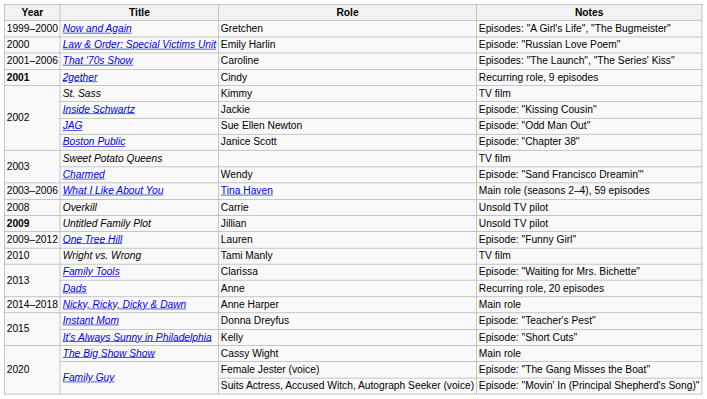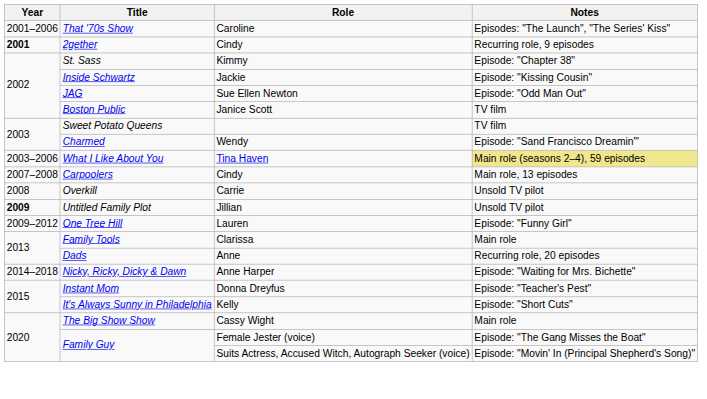 <table class="wikitable sortable">
 <tr>
 <th>Year</th>
 <th>Title</th>
 <th>Role</th>
 <th class="unsortable">Notes</th>
-</tr>
-<tr>
-<td>1999–2000</td>
-<td><em><a href='#'>Now and Again</a></em></td>
-<td>Gretchen</td>
-<td>Episodes: "A Girl's Life", "The Bugmeister"</td>
-</tr>
-<tr>
-<td>2000</td>
-<td><em><a href='#'>Law & Order: Special Victims Unit</a></em></td>
-<td>Emily Harlin</td>
-<td>Episode: "Russian Love Poem"</td>
 </tr>
 <tr>
 <td>2001–2006</td>
 <td><em><a href='#'>That '70s Show</a></em></td>
 <td>Caroline</td>
 <td>Episodes: "The Launch", "The Series' Kiss"</td>
 </tr>
 <tr>
 <td><strong>2001</strong></td>
 <td><em><a href='#'>2gether</a></em></td>
 <td>Cindy</td>
 <td>Recurring role, 9 episodes</td>
 </tr>
 <tr>
 <td rowspan=4>2002</td>
 <td><em>St. Sass</em></td>
 <td>Kimmy</td>
-<td>TV film</td>
+<td>Episode: "Chapter 38"</td>
 </tr>
 <tr>
 <td><em><a href='#'>Inside Schwartz</a></em></td>
 <td>Jackie</td>
 <td>Episode: "Kissing Cousin"</td>
 </tr>
 <tr>
 <td><em><a href='#'>JAG</a></em></td>
 <td>Sue Ellen Newton</td>
 <td>Episode: "Odd Man Out"</td>
 </tr>
 <tr>
 <td><em><a href='#'>Boston Public</a></em></td>
 <td>Janice Scott</td>
-<td>Episode: "Chapter 38"</td>
+<td>TV film</td>
 </tr>
 <tr>
 <td rowspan=2>2003</td>
 <td><em>Sweet Potato Queens</em></td>
 <td></td>
 <td>TV film</td>
 </tr>
 <tr>
 <td><em><a href='#'>Charmed</a></em></td>
 <td>Wendy</td>
 <td>Episode: "Sand Francisco Dreamin'"</td>
 </tr>
 <tr>
 <td>2003–2006</td>
 <td><em><a href='#'>What I Like About You</a></em></td>
 <td><a href='#'>Tina Haven</a></td>
-<td>Main role (seasons 2–4), 59 episodes</td>
+<td style="background: khaki;">Main role (seasons 2–4), 59 episodes</td>
+</tr>
+<tr>
+<td>2007–2008</td>
+<td><em><a href='#'>Carpoolers</a></em></td>
+<td>Cindy</td>
+<td>Main role, 13 episodes</td>
 </tr>
 <tr>
 <td>2008</td>
 <td><em>Overkill</em></td>
 <td>Carrie</td>
 <td>Unsold TV pilot</td>
 </tr>
 <tr>
 <td><strong>2009</strong></td>
 <td><em>Untitled Family Plot</em></td>
 <td>Jillian</td>
 <td>Unsold TV pilot</td>
 </tr>
 <tr>
 <td>2009–2012</td>
 <td><em><a href='#'>One Tree Hill</a></em></td>
 <td>Lauren</td>
 <td>Episode: "Funny Girl"</td>
 </tr>
 <tr>
-<td>2010</td>
-<td><em>Wright vs. Wrong</em></td>
-<td>Tami Manly</td>
-<td>TV film</td>
-</tr>
-<tr>
 <td rowspan=2>2013</td>
 <td><em><a href='#'>Family Tools</a></em></td>
 <td>Clarissa</td>
-<td>Episode: "Waiting for Mrs. Bichette"</td>
+<td>Main role</td>
 </tr>
 <tr>
 <td><em><a href='#'>Dads</a></em></td>
 <td>Anne</td>
 <td>Recurring role, 20 episodes</td>
 </tr>
 <tr>
 <td>2014–2018</td>
 <td><em><a href='#'>Nicky, Ricky, Dicky & Dawn</a></em></td>
 <td>Anne Harper</td>
-<td>Main role</td>
+<td>Episode: "Waiting for Mrs. Bichette"</td>
 </tr>
 <tr>
 <td rowspan=2>2015</td>
 <td><em><a href='#'>Instant Mom</a></em></td>
 <td>Donna Dreyfus</td>
 <td>Episode: "Teacher's Pest"</td>
 </tr>
 <tr>
 <td><em><a href='#'>It's Always Sunny in Philadelphia</a></em></td>
 <td>Kelly</td>
 <td>Episode: "Short Cuts"</td>
 </tr>
 <tr>
 <td rowspan=3>2020</td>
 <td><em><a href='#'>The Big Show Show</a></em></td>
 <td>Cassy Wight</td>
 <td>Main role</td>
 </tr>
 <tr>
 <td rowspan=2><em><a href='#'>Family Guy</a></em></td>
 <td>Female Jester (voice)</td>
 <td>Episode: "The Gang Misses the Boat"</td>
 </tr>
 <tr>
 <td>Suits Actress, Accused Witch, Autograph Seeker (voice)</td>
 <td>Episode: "Movin' In (Principal Shepherd's Song)"</td>
 </tr>
 </table>
